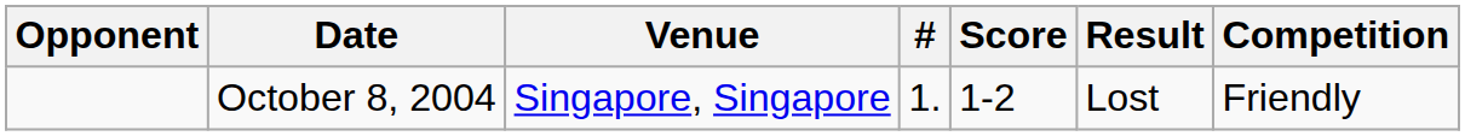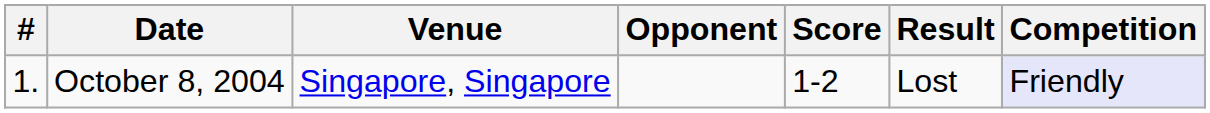 <table class="wikitable">
 <tr>
-<th>Opponent</th>
+<th>#</th>
 <th>Date</th>
 <th>Venue</th>
-<th>#</th>
+<th>Opponent</th>
 <th>Score</th>
 <th>Result</th>
 <th>Competition</th>
 </tr>
 <tr>
-<td></td>
+<td>1.</td>
 <td>October 8, 2004</td>
 <td><a href='#'>Singapore</a>, <a href='#'>Singapore</a></td>
-<td>1.</td>
+<td></td>
 <td>1-2</td>
 <td>Lost</td>
-<td>Friendly</td>
+<td style="background: lavender;">Friendly</td>
 </tr>
 </table>
